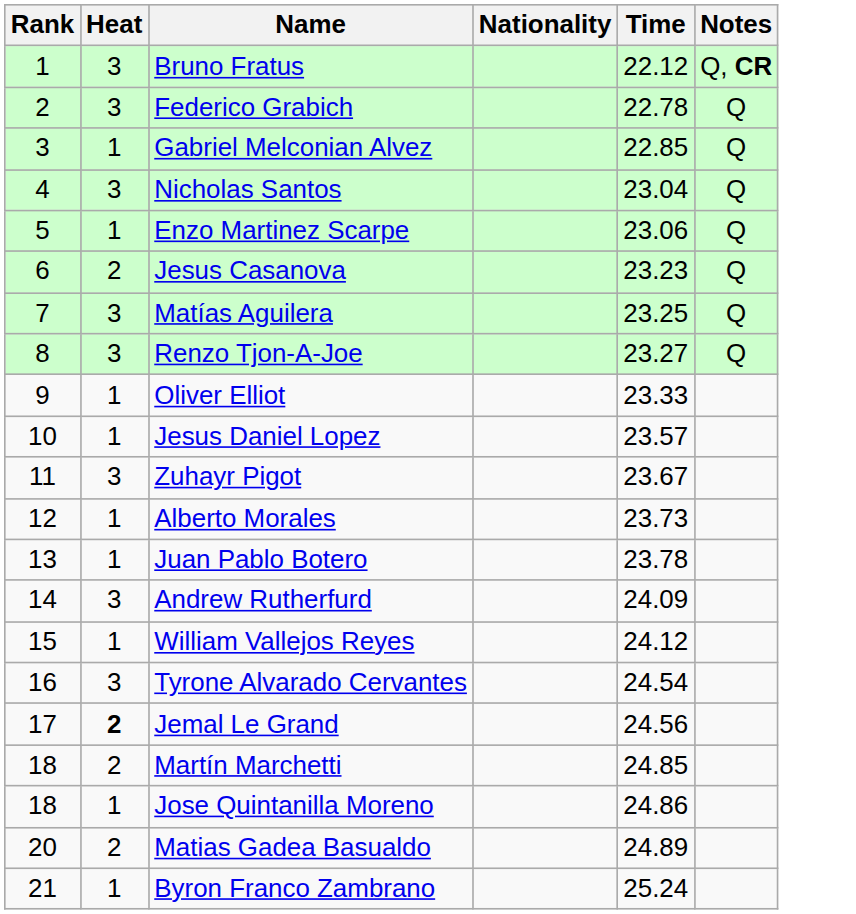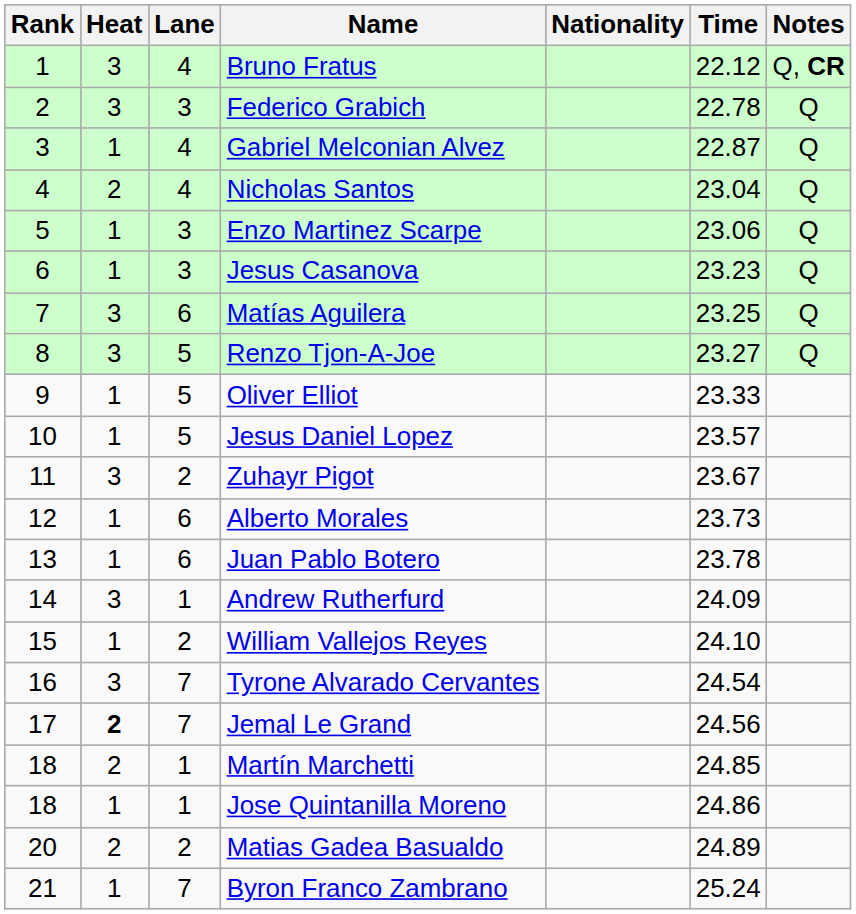 <table class="wikitable sortable" style="text-align:center">
 <tr>
 <th>Rank</th>
 <th>Heat</th>
+<th>Lane</th>
 <th>Name</th>
 <th>Nationality</th>
 <th>Time</th>
 <th>Notes</th>
 </tr>
 <tr bgcolor=ccffcc>
 <td>1</td>
 <td>3</td>
+<td>4</td>
 <td align=left><a href='#'>Bruno Fratus</a></td>
 <td align=left></td>
 <td>22.12</td>
 <td>Q, <strong>CR</strong></td>
 </tr>
 <tr bgcolor=ccffcc>
 <td>2</td>
+<td>3</td>
 <td>3</td>
 <td align=left><a href='#'>Federico Grabich</a></td>
 <td align=left></td>
 <td>22.78</td>
 <td>Q</td>
 </tr>
 <tr bgcolor=ccffcc>
 <td>3</td>
 <td>1</td>
+<td>4</td>
 <td align=left><a href='#'>Gabriel Melconian Alvez</a></td>
 <td align=left></td>
-<td>22.85</td>
+<td>22.87</td>
 <td>Q</td>
 </tr>
 <tr bgcolor=ccffcc>
 <td>4</td>
-<td>3</td>
+<td>2</td>
+<td>4</td>
 <td align=left><a href='#'>Nicholas Santos</a></td>
 <td align=left></td>
 <td>23.04</td>
 <td>Q</td>
 </tr>
 <tr bgcolor=ccffcc>
 <td>5</td>
 <td>1</td>
+<td>3</td>
 <td align=left><a href='#'>Enzo Martinez Scarpe</a></td>
 <td align=left></td>
 <td>23.06</td>
 <td>Q</td>
 </tr>
 <tr bgcolor=ccffcc>
 <td>6</td>
-<td>2</td>
+<td>1</td>
+<td>3</td>
 <td align=left><a href='#'>Jesus Casanova</a></td>
 <td align=left></td>
 <td>23.23</td>
 <td>Q</td>
 </tr>
 <tr bgcolor=ccffcc>
 <td>7</td>
 <td>3</td>
+<td>6</td>
 <td align=left><a href='#'>Matías Aguilera</a></td>
 <td align=left></td>
 <td>23.25</td>
 <td>Q</td>
 </tr>
 <tr bgcolor=ccffcc>
 <td>8</td>
 <td>3</td>
+<td>5</td>
 <td align=left><a href='#'>Renzo Tjon-A-Joe</a></td>
 <td align=left></td>
 <td>23.27</td>
 <td>Q</td>
 </tr>
 <tr>
 <td>9</td>
 <td>1</td>
+<td>5</td>
 <td align=left><a href='#'>Oliver Elliot</a></td>
 <td align=left></td>
 <td>23.33</td>
 <td></td>
 </tr>
 <tr>
 <td>10</td>
 <td>1</td>
+<td>5</td>
 <td align=left><a href='#'>Jesus Daniel Lopez</a></td>
 <td align=left></td>
 <td>23.57</td>
 <td></td>
 </tr>
 <tr>
 <td>11</td>
 <td>3</td>
+<td>2</td>
 <td align=left><a href='#'>Zuhayr Pigot</a></td>
 <td align=left></td>
 <td>23.67</td>
 <td></td>
 </tr>
 <tr>
 <td>12</td>
 <td>1</td>
+<td>6</td>
 <td align=left><a href='#'>Alberto Morales</a></td>
 <td align=left></td>
 <td>23.73</td>
 <td></td>
 </tr>
 <tr>
 <td>13</td>
 <td>1</td>
+<td>6</td>
 <td align=left><a href='#'>Juan Pablo Botero</a></td>
 <td align=left></td>
 <td>23.78</td>
 <td></td>
 </tr>
 <tr>
 <td>14</td>
 <td>3</td>
+<td>1</td>
 <td align=left><a href='#'>Andrew Rutherfurd</a></td>
 <td align=left></td>
 <td>24.09</td>
 <td></td>
 </tr>
 <tr>
 <td>15</td>
 <td>1</td>
+<td>2</td>
 <td align=left><a href='#'>William Vallejos Reyes</a></td>
 <td align=left></td>
-<td>24.12</td>
+<td>24.10</td>
 <td></td>
 </tr>
 <tr>
 <td>16</td>
 <td>3</td>
+<td>7</td>
 <td align=left><a href='#'>Tyrone Alvarado Cervantes</a></td>
 <td align=left></td>
 <td>24.54</td>
 <td></td>
 </tr>
 <tr>
 <td>17</td>
 <td><strong>2</strong></td>
+<td>7</td>
 <td align=left><a href='#'>Jemal Le Grand</a></td>
 <td align=left></td>
 <td>24.56</td>
 <td></td>
 </tr>
 <tr>
 <td>18</td>
 <td>2</td>
+<td>1</td>
 <td align=left><a href='#'>Martín Marchetti</a></td>
 <td align=left></td>
 <td>24.85</td>
 <td></td>
 </tr>
 <tr>
 <td>18</td>
+<td>1</td>
 <td>1</td>
 <td align=left><a href='#'>Jose Quintanilla Moreno</a></td>
 <td align=left></td>
 <td>24.86</td>
 <td></td>
 </tr>
 <tr>
 <td>20</td>
 <td>2</td>
+<td>2</td>
 <td align=left><a href='#'>Matias Gadea Basualdo</a></td>
 <td align=left></td>
 <td>24.89</td>
 <td></td>
 </tr>
 <tr>
 <td>21</td>
 <td>1</td>
+<td>7</td>
 <td align=left><a href='#'>Byron Franco Zambrano</a></td>
 <td align=left></td>
 <td>25.24</td>
 <td></td>
 </tr>
 </table>
